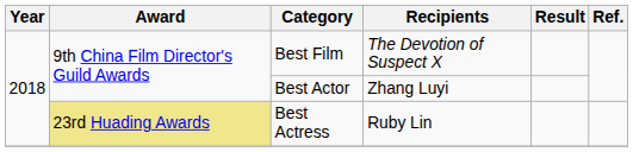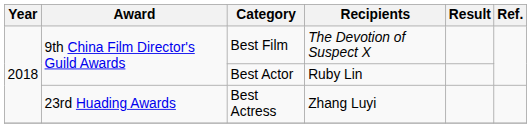 <table class=wikitable>
 <tr>
 <th>Year</th>
 <th>Award</th>
 <th>Category</th>
 <th>Recipients</th>
 <th>Result</th>
 <th>Ref.</th>
 </tr>
 <tr>
 <td rowspan=3>2018</td>
 <td rowspan=2>9th <a href='#'>China Film Director's Guild Awards</a></td>
 <td>Best Film</td>
 <td><em>The Devotion of Suspect X</em></td>
 <td></td>
 <td rowspan=2></td>
 </tr>
 <tr>
 <td>Best Actor</td>
-<td>Zhang Luyi</td>
+<td>Ruby Lin</td>
 <td></td>
 </tr>
 <tr>
-<td style="background: khaki;">23rd <a href='#'>Huading Awards</a></td>
+<td>23rd <a href='#'>Huading Awards</a></td>
 <td>Best Actress</td>
-<td>Ruby Lin</td>
+<td>Zhang Luyi</td>
 <td></td>
 <td></td>
 </tr>
 <tr>
 </tr>
 </table>
